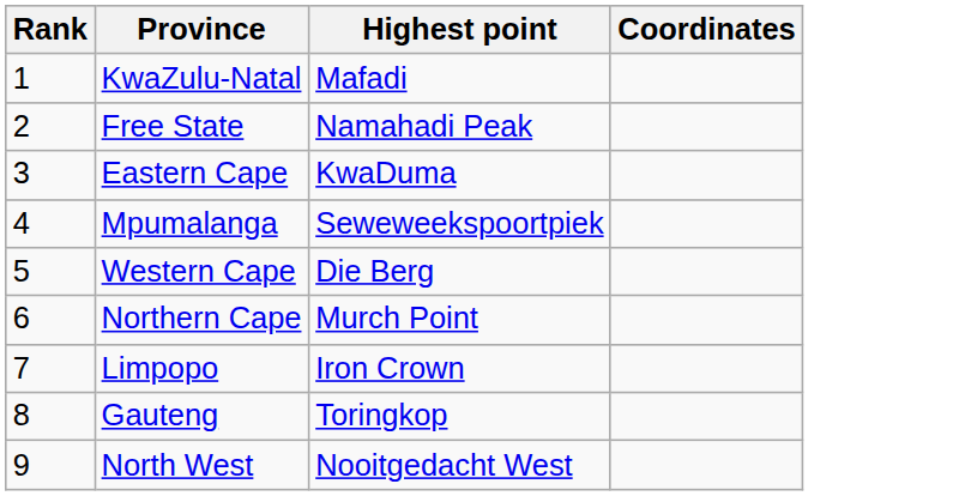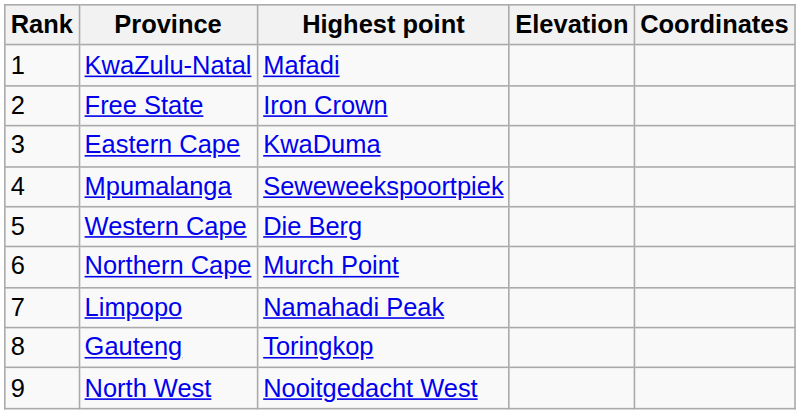 <table class="wikitable sortable">
 <tr>
 <th>Rank</th>
 <th>Province</th>
 <th>Highest point</th>
+<th>Elevation</th>
 <th>Coordinates</th>
 </tr>
 <tr>
 <td>1</td>
 <td><a href='#'>KwaZulu-Natal</a></td>
 <td><a href='#'>Mafadi</a></td>
 <td></td>
+<td></td>
 </tr>
 <tr>
 <td>2</td>
 <td><a href='#'>Free State</a></td>
-<td><a href='#'>Namahadi Peak</a></td>
+<td><a href='#'>Iron Crown</a></td>
+<td></td>
 <td></td>
 </tr>
 <tr>
 <td>3</td>
 <td><a href='#'>Eastern Cape</a></td>
 <td><a href='#'>KwaDuma</a></td>
 <td></td>
+<td></td>
 </tr>
 <tr>
 <td>4</td>
 <td><a href='#'>Mpumalanga</a></td>
 <td><a href='#'>Seweweekspoortpiek</a></td>
+<td></td>
 <td></td>
 </tr>
 <tr>
 <td>5</td>
 <td><a href='#'>Western Cape</a></td>
 <td><a href='#'>Die Berg</a></td>
 <td></td>
+<td></td>
 </tr>
 <tr>
 <td>6</td>
 <td><a href='#'>Northern Cape</a></td>
 <td><a href='#'>Murch Point</a></td>
 <td></td>
+<td></td>
 </tr>
 <tr>
 <td>7</td>
 <td><a href='#'>Limpopo</a></td>
-<td><a href='#'>Iron Crown</a></td>
+<td><a href='#'>Namahadi Peak</a></td>
+<td></td>
 <td></td>
 </tr>
 <tr>
 <td>8</td>
 <td><a href='#'>Gauteng</a></td>
 <td><a href='#'>Toringkop</a></td>
 <td></td>
+<td></td>
 </tr>
 <tr>
 <td>9</td>
 <td><a href='#'>North West</a></td>
 <td><a href='#'>Nooitgedacht West</a></td>
 <td></td>
+<td></td>
 </tr>
 </table>
